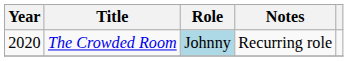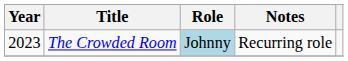 <table class="wikitable sortable">
 <tr>
 <th>Year</th>
 <th>Title</th>
 <th>Role</th>
 <th class="unsortable">Notes</th>
 <th class="unsortable"></th>
 </tr>
 <tr>
-<td>2020</td>
+<td>2023</td>
 <td><em> <a href='#'>The Crowded Room</a></em></td>
 <td style="background: lightblue;">Johnny</td>
 <td>Recurring role</td>
 <td></td>
 </tr>
 <tr>
 </tr>
 </table>
